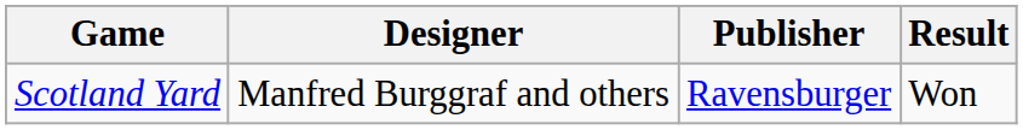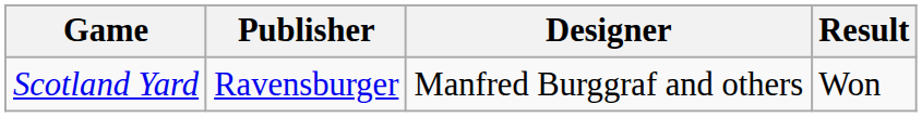 <table class="wikitable">
 <tr>
 <th>Game</th>
+<th>Publisher</th>
 <th>Designer</th>
-<th>Publisher</th>
 <th>Result</th>
 </tr>
 <tr>
 <td><em><a href='#'>Scotland Yard</a></em></td>
+<td><a href='#'>Ravensburger</a></td>
 <td>Manfred Burggraf and others</td>
-<td><a href='#'>Ravensburger</a></td>
 <td>Won</td>
 </tr>
 </table>
